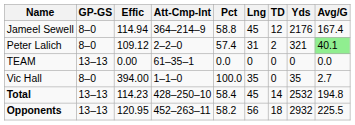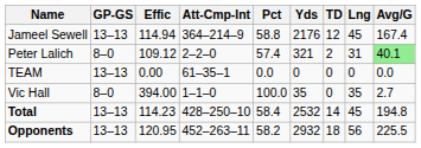 <table class="wikitable" style="white-space:nowrap;">
 <tr>
 <th>Name</th>
 <th>GP-GS</th>
 <th>Effic</th>
 <th>Att-Cmp-Int</th>
 <th>Pct</th>
+<th>Yds</th>
+<th>TD</th>
 <th>Lng</th>
-<th>TD</th>
-<th>Yds</th>
 <th>Avg/G</th>
 </tr>
 <tr>
 <td>Jameel Sewell</td>
-<td>8–0</td>
+<td>13–13</td>
 <td>114.94</td>
 <td>364–214–9</td>
 <td>58.8</td>
+<td>2176</td>
+<td>12</td>
 <td>45</td>
-<td>12</td>
-<td>2176</td>
 <td>167.4</td>
 </tr>
 <tr>
 <td>Peter Lalich</td>
 <td>8–0</td>
 <td>109.12</td>
 <td>2–2–0</td>
 <td>57.4</td>
+<td>321</td>
+<td>2</td>
 <td>31</td>
-<td>2</td>
-<td>321</td>
 <td style="background: lightgreen;">40.1</td>
 </tr>
 <tr>
 <td>TEAM</td>
 <td>13–13</td>
 <td>0.00</td>
 <td>61–35–1</td>
 <td>0.0</td>
 <td>0</td>
 <td>0</td>
 <td>0</td>
 <td>0.0</td>
 </tr>
 <tr>
 <td>Vic Hall</td>
 <td>8–0</td>
 <td>394.00</td>
 <td>1–1–0</td>
 <td>100.0</td>
 <td>35</td>
 <td>0</td>
 <td>35</td>
 <td>2.7</td>
 </tr>
 <tr>
 <td><strong>Total</strong></td>
 <td>13–13</td>
 <td>114.23</td>
 <td>428–250–10</td>
 <td>58.4</td>
+<td>2532</td>
+<td>14</td>
 <td>45</td>
-<td>14</td>
-<td>2532</td>
 <td>194.8</td>
 </tr>
 <tr>
 <td><strong>Opponents</strong></td>
 <td>13–13</td>
 <td>120.95</td>
 <td>452–263–11</td>
 <td>58.2</td>
+<td>2932</td>
+<td>18</td>
 <td>56</td>
-<td>18</td>
-<td>2932</td>
 <td>225.5</td>
 </tr>
 </table>
